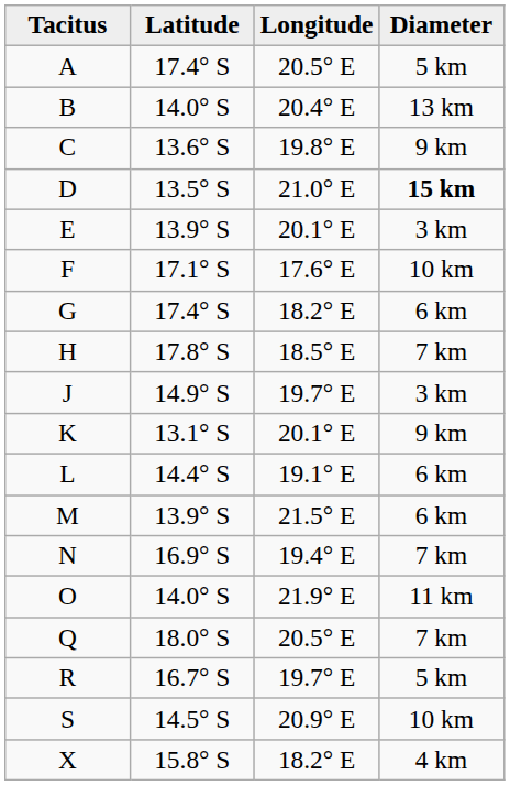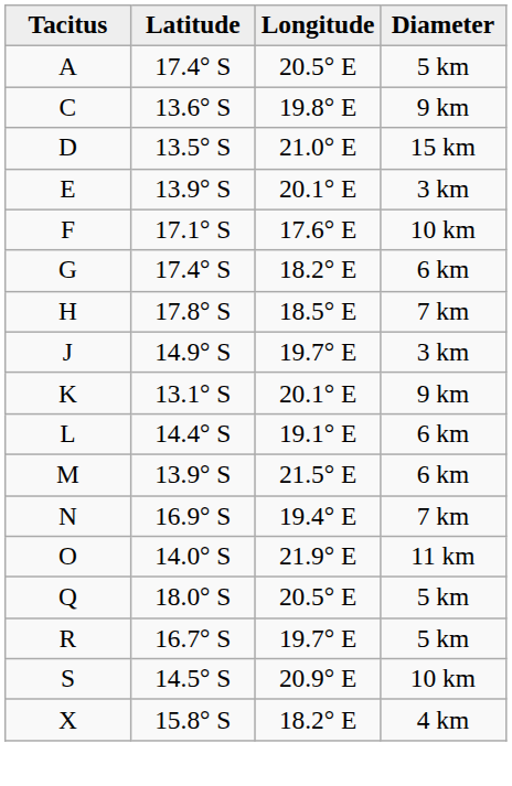 <table class="wikitable">
 <tr>
 <th width="25%" style="background:#eeeeee;">Tacitus</th>
 <th width="25%" style="background:#eeeeee;">Latitude</th>
 <th width="25%" style="background:#eeeeee;">Longitude</th>
 <th width="25%" style="background:#eeeeee;">Diameter</th>
 </tr>
 <tr>
 <td align="center">A</td>
 <td align="center">17.4° S</td>
 <td align="center">20.5° E</td>
 <td align="center">5 km</td>
 </tr>
 <tr>
-<td align="center">B</td>
-<td align="center">14.0° S</td>
-<td align="center">20.4° E</td>
-<td align="center">13 km</td>
-</tr>
-<tr>
 <td align="center">C</td>
 <td align="center">13.6° S</td>
 <td align="center">19.8° E</td>
 <td align="center">9 km</td>
 </tr>
 <tr>
 <td align="center">D</td>
 <td align="center">13.5° S</td>
 <td align="center">21.0° E</td>
-<td align="center"><strong>15 km</strong></td>
+<td align="center">15 km</td>
 </tr>
 <tr>
 <td align="center">E</td>
 <td align="center">13.9° S</td>
 <td align="center">20.1° E</td>
 <td align="center">3 km</td>
 </tr>
 <tr>
 <td align="center">F</td>
 <td align="center">17.1° S</td>
 <td align="center">17.6° E</td>
 <td align="center">10 km</td>
 </tr>
 <tr>
 <td align="center">G</td>
 <td align="center">17.4° S</td>
 <td align="center">18.2° E</td>
 <td align="center">6 km</td>
 </tr>
 <tr>
 <td align="center">H</td>
 <td align="center">17.8° S</td>
 <td align="center">18.5° E</td>
 <td align="center">7 km</td>
 </tr>
 <tr>
 <td align="center">J</td>
 <td align="center">14.9° S</td>
 <td align="center">19.7° E</td>
 <td align="center">3 km</td>
 </tr>
 <tr>
 <td align="center">K</td>
 <td align="center">13.1° S</td>
 <td align="center">20.1° E</td>
 <td align="center">9 km</td>
 </tr>
 <tr>
 <td align="center">L</td>
 <td align="center">14.4° S</td>
 <td align="center">19.1° E</td>
 <td align="center">6 km</td>
 </tr>
 <tr>
 <td align="center">M</td>
 <td align="center">13.9° S</td>
 <td align="center">21.5° E</td>
 <td align="center">6 km</td>
 </tr>
 <tr>
 <td align="center">N</td>
 <td align="center">16.9° S</td>
 <td align="center">19.4° E</td>
 <td align="center">7 km</td>
 </tr>
 <tr>
 <td align="center">O</td>
 <td align="center">14.0° S</td>
 <td align="center">21.9° E</td>
 <td align="center">11 km</td>
 </tr>
 <tr>
 <td align="center">Q</td>
 <td align="center">18.0° S</td>
 <td align="center">20.5° E</td>
-<td align="center">7 km</td>
+<td align="center">5 km</td>
 </tr>
 <tr>
 <td align="center">R</td>
 <td align="center">16.7° S</td>
 <td align="center">19.7° E</td>
 <td align="center">5 km</td>
 </tr>
 <tr>
 <td align="center">S</td>
 <td align="center">14.5° S</td>
 <td align="center">20.9° E</td>
 <td align="center">10 km</td>
 </tr>
 <tr>
 <td align="center">X</td>
 <td align="center">15.8° S</td>
 <td align="center">18.2° E</td>
 <td align="center">4 km</td>
 </tr>
 </table>
